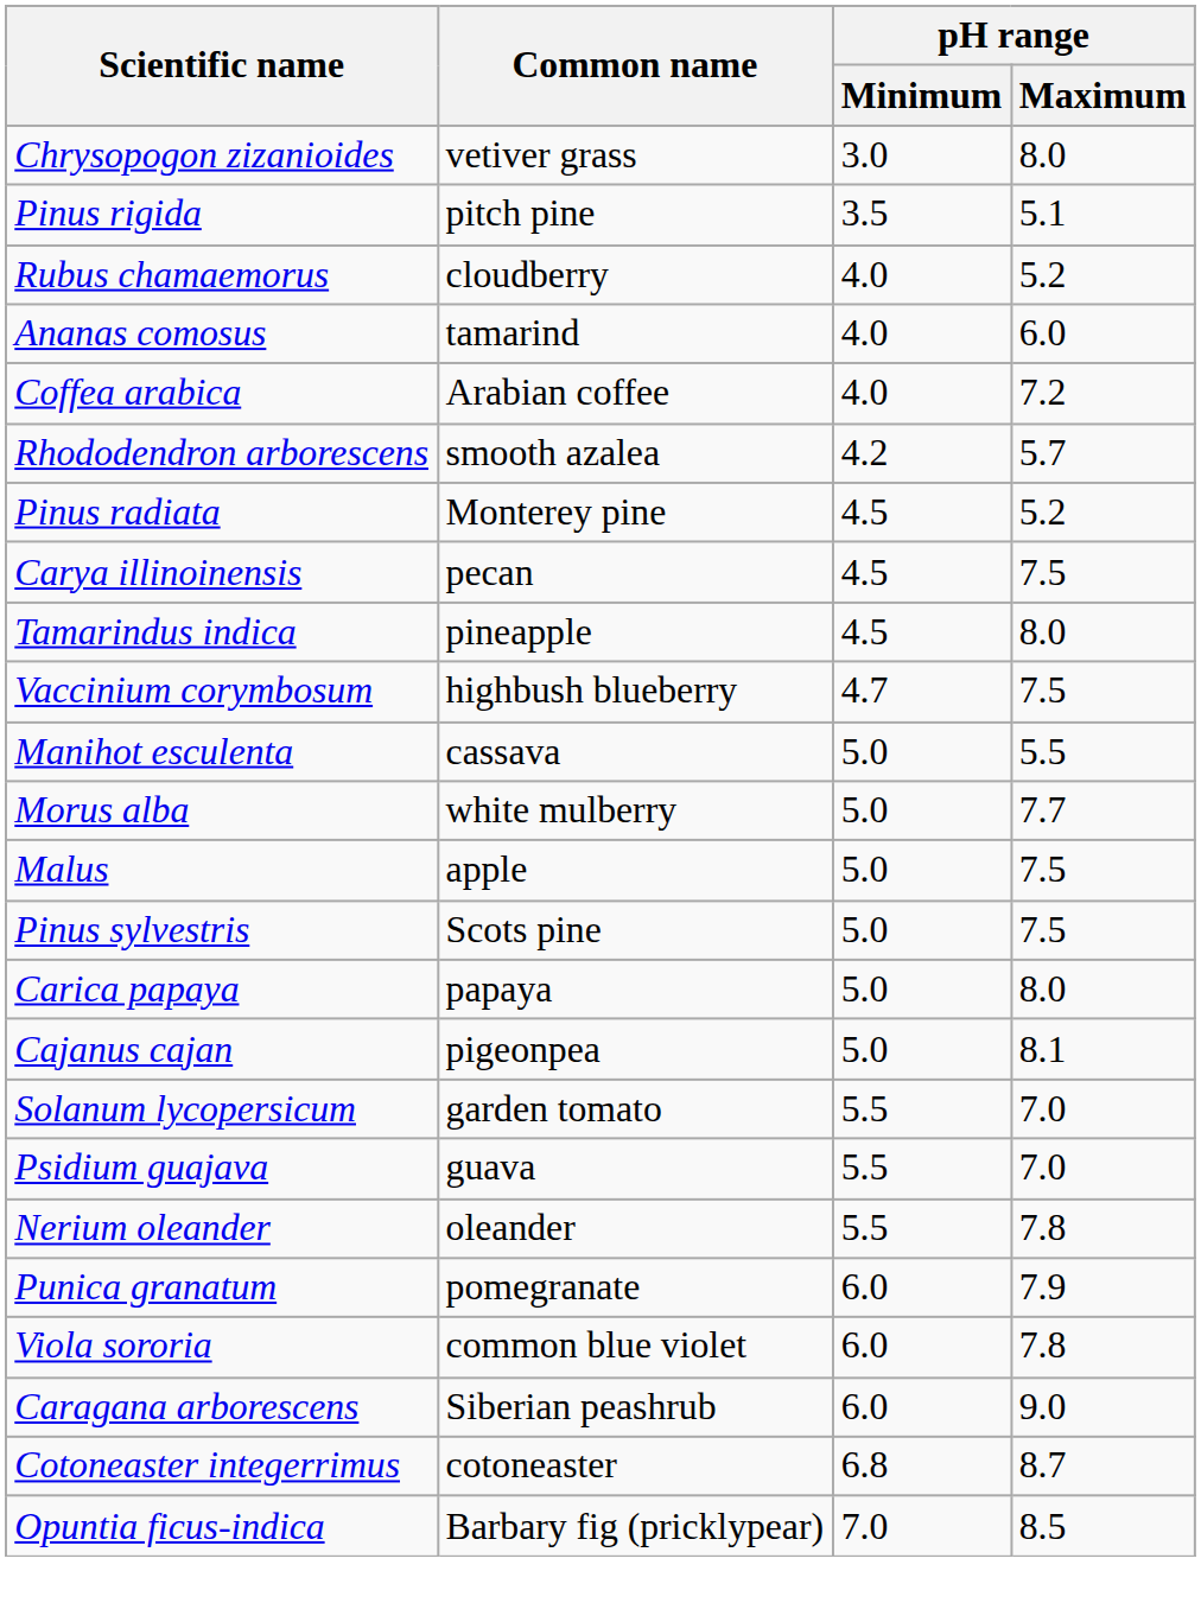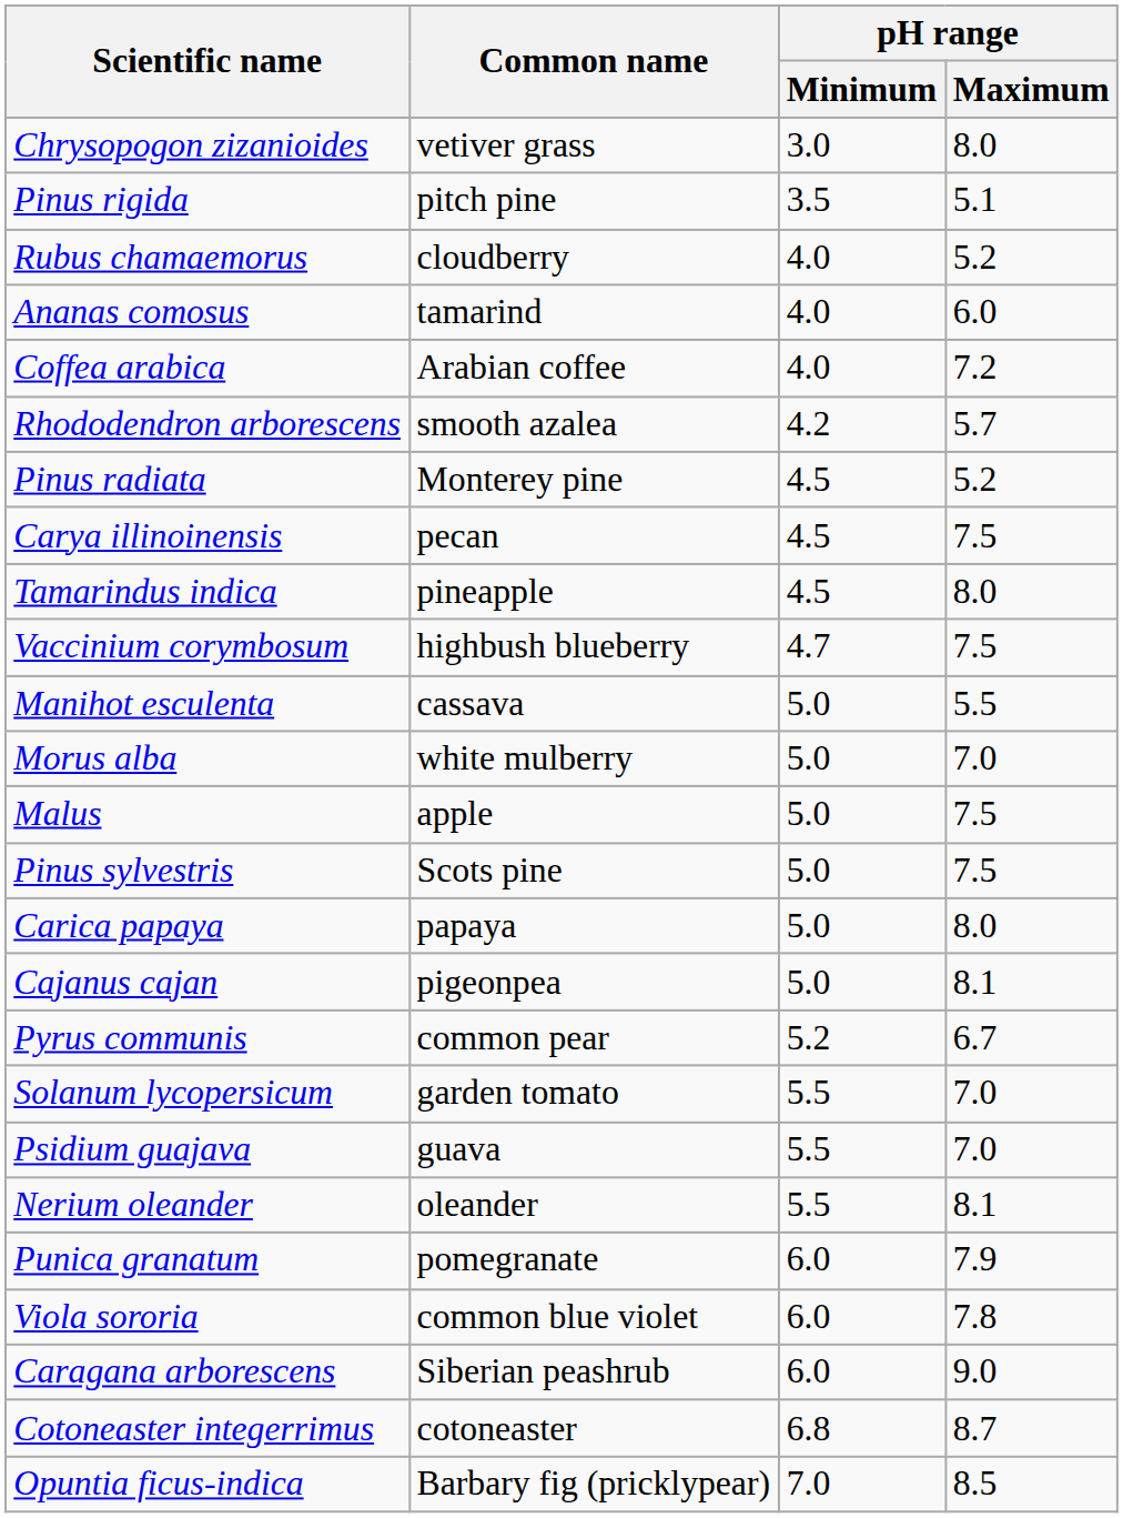 <table class="wikitable sortable">
 <tr>
 <th rowspan=2>Scientific name</th>
 <th rowspan=2>Common name</th>
 <th colspan=2>pH range</th>
 </tr>
 <tr>
 <th>Minimum</th>
 <th>Maximum</th>
 </tr>
 <tr>
 <td><em><a href='#'>Chrysopogon zizanioides</a></em></td>
 <td>vetiver grass</td>
 <td>3.0</td>
 <td>8.0</td>
 </tr>
 <tr>
 <td><em><a href='#'>Pinus rigida</a></em></td>
 <td>pitch pine</td>
 <td>3.5</td>
 <td>5.1</td>
 </tr>
 <tr>
 <td><em><a href='#'>Rubus chamaemorus</a></em></td>
 <td>cloudberry</td>
 <td>4.0</td>
 <td>5.2</td>
 </tr>
 <tr>
 <td><em><a href='#'>Ananas comosus</a></em></td>
 <td>tamarind</td>
 <td>4.0</td>
 <td>6.0</td>
 </tr>
 <tr>
 <td><em><a href='#'>Coffea arabica</a></em></td>
 <td>Arabian coffee</td>
 <td>4.0</td>
 <td>7.2</td>
 </tr>
 <tr>
 <td><em><a href='#'>Rhododendron arborescens</a></em></td>
 <td>smooth azalea</td>
 <td>4.2</td>
 <td>5.7</td>
 </tr>
 <tr>
 <td><em><a href='#'>Pinus radiata</a></em></td>
 <td>Monterey pine</td>
 <td>4.5</td>
 <td>5.2</td>
 </tr>
 <tr>
 <td><em><a href='#'>Carya illinoinensis</a></em></td>
 <td>pecan</td>
 <td>4.5</td>
 <td>7.5</td>
 </tr>
 <tr>
 <td><em><a href='#'>Tamarindus indica</a></em></td>
 <td>pineapple</td>
 <td>4.5</td>
 <td>8.0</td>
 </tr>
 <tr>
 <td><em><a href='#'>Vaccinium corymbosum</a></em></td>
 <td>highbush blueberry</td>
 <td>4.7</td>
 <td>7.5</td>
 </tr>
 <tr>
 <td><em><a href='#'>Manihot esculenta</a></em></td>
 <td>cassava</td>
 <td>5.0</td>
 <td>5.5</td>
 </tr>
 <tr>
 <td><em><a href='#'>Morus alba</a></em></td>
 <td>white mulberry</td>
 <td>5.0</td>
-<td>7.7</td>
+<td>7.0</td>
 </tr>
 <tr>
 <td><em><a href='#'>Malus</a></em></td>
 <td>apple</td>
 <td>5.0</td>
 <td>7.5</td>
 </tr>
 <tr>
 <td><em><a href='#'>Pinus sylvestris</a></em></td>
 <td>Scots pine</td>
 <td>5.0</td>
 <td>7.5</td>
 </tr>
 <tr>
 <td><em><a href='#'>Carica papaya</a></em></td>
 <td>papaya</td>
 <td>5.0</td>
 <td>8.0</td>
 </tr>
 <tr>
 <td><em><a href='#'>Cajanus cajan</a></em></td>
 <td>pigeonpea</td>
 <td>5.0</td>
 <td>8.1</td>
 </tr>
 <tr>
+<td><em><a href='#'>Pyrus communis</a></em></td>
+<td>common pear</td>
+<td>5.2</td>
+<td>6.7</td>
+</tr>
+<tr>
 <td><em><a href='#'>Solanum lycopersicum</a></em></td>
 <td>garden tomato</td>
 <td>5.5</td>
 <td>7.0</td>
 </tr>
 <tr>
 <td><em><a href='#'>Psidium guajava</a></em></td>
 <td>guava</td>
 <td>5.5</td>
 <td>7.0</td>
 </tr>
 <tr>
 <td><em><a href='#'>Nerium oleander</a></em></td>
 <td>oleander</td>
 <td>5.5</td>
-<td>7.8</td>
+<td>8.1</td>
 </tr>
 <tr>
 <td><em><a href='#'>Punica granatum</a></em></td>
 <td>pomegranate</td>
 <td>6.0</td>
 <td>7.9</td>
 </tr>
 <tr>
 <td><em><a href='#'>Viola sororia</a></em></td>
 <td>common blue violet</td>
 <td>6.0</td>
 <td>7.8</td>
 </tr>
 <tr>
 <td><em><a href='#'>Caragana arborescens</a></em></td>
 <td>Siberian peashrub</td>
 <td>6.0</td>
 <td>9.0</td>
 </tr>
 <tr>
 <td><em><a href='#'>Cotoneaster integerrimus</a></em></td>
 <td>cotoneaster</td>
 <td>6.8</td>
 <td>8.7</td>
 </tr>
 <tr>
 <td><em><a href='#'>Opuntia ficus-indica</a></em></td>
 <td>Barbary fig (pricklypear)</td>
 <td>7.0</td>
 <td>8.5</td>
 </tr>
 </table>
